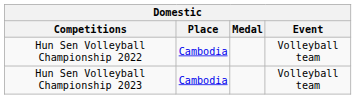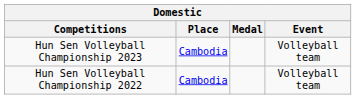 <table class="wikitable center col2izq" style="text-align:center;width:445px;">
 <tr>
 <th colspan="4">Domestic</th>
 </tr>
 <tr>
 <th>Competitions</th>
 <th>Place</th>
 <th>Medal</th>
 <th>Event</th>
 </tr>
 <tr>
+<td>Hun Sen Volleyball Championship 2023</td>
+<td> <a href='#'>Cambodia</a></td>
+<td></td>
+<td>Volleyball team</td>
+</tr>
+<tr>
 <td>Hun Sen Volleyball Championship 2022</td>
 <td> <a href='#'>Cambodia</a></td>
 <td></td>
 <td>Volleyball team</td>
 </tr>
-<tr>
-<td>Hun Sen Volleyball Championship 2023</td>
-<td> <a href='#'>Cambodia</a></td>
-<td></td>
-<td>Volleyball team</td>
-</tr>
 </table>
